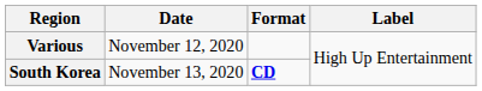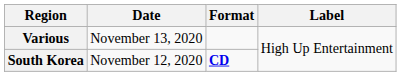 <table class="wikitable plainrowheaders">
 <tr>
 <th>Region</th>
 <th>Date</th>
 <th>Format</th>
 <th>Label</th>
 </tr>
 <tr>
 <th scope="row">Various</th>
-<td>November 12, 2020</td>
+<td>November 13, 2020</td>
 <td></td>
 <td rowspan="2">High Up Entertainment</td>
 </tr>
 <tr>
 <th scope="row">South Korea</th>
-<td>November 13, 2020</td>
+<td>November 12, 2020</td>
 <td><strong><a href='#'>CD</a></strong></td>
 </tr>
 </table>
